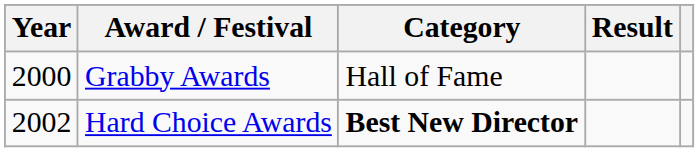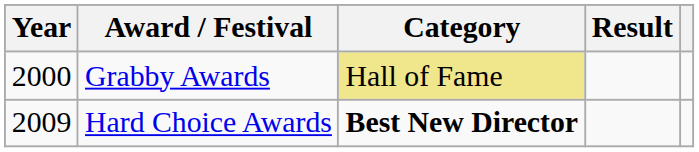 <table class="wikitable">
 <tr>
 <th>Year</th>
 <th>Award / Festival</th>
 <th>Category</th>
 <th>Result</th>
 <th></th>
 </tr>
 <tr>
 <td>2000</td>
 <td><a href='#'>Grabby Awards</a></td>
-<td>Hall of Fame</td>
+<td style="background: khaki;">Hall of Fame</td>
 <td></td>
 <td></td>
 </tr>
 <tr>
-<td>2002</td>
+<td>2009</td>
 <td><a href='#'>Hard Choice Awards</a></td>
 <td><strong>Best New Director</strong></td>
 <td></td>
 <td></td>
 </tr>
 </table>
